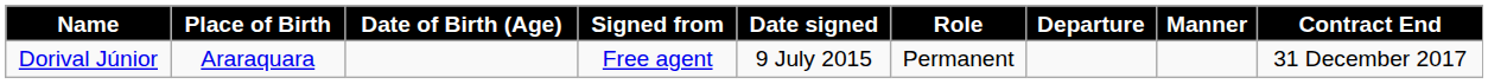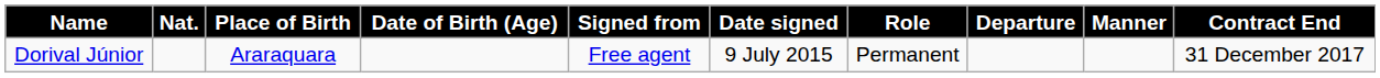 <table class="wikitable" style="text-align:center; font-size:85%; width:100%">
 <tr>
 <th style="background:#000000; color:#FFFFFF; text-align:center;">Name</th>
+<th style="background:#000000; color:#FFFFFF; text-align:center;">Nat.</th>
 <th style="background:#000000; color:#FFFFFF; text-align:center;">Place of Birth</th>
 <th style="background:#000000; color:#FFFFFF; text-align:center;">Date of Birth (Age)</th>
 <th style="background:#000000; color:#FFFFFF; text-align:center;">Signed from</th>
 <th style="background:#000000; color:#FFFFFF; text-align:center;">Date signed</th>
 <th style="background:#000000; color:#FFFFFF; text-align:center;">Role</th>
 <th style="background:#000000; color:#FFFFFF; text-align:center;">Departure</th>
 <th style="background:#000000; color:#FFFFFF; text-align:center;">Manner</th>
 <th style="background:#000000; color:#FFFFFF; text-align:center;">Contract End</th>
 </tr>
 <tr>
 <td><a href='#'>Dorival Júnior</a></td>
+<td></td>
 <td><a href='#'>Araraquara</a> </td>
 <td></td>
 <td><a href='#'>Free agent</a></td>
 <td>9 July 2015</td>
 <td>Permanent</td>
 <td></td>
 <td></td>
 <td>31 December 2017</td>
 </tr>
 </table>
